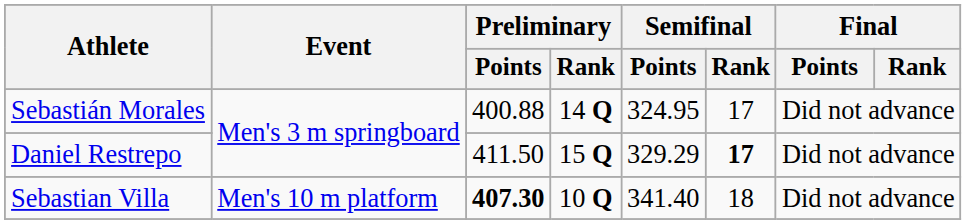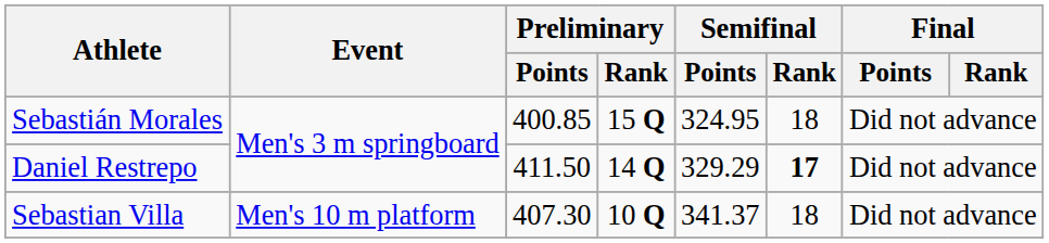 <table class=wikitable style="font-size:90%">
 <tr>
 <th rowspan="2">Athlete</th>
 <th rowspan="2">Event</th>
 <th colspan="2">Preliminary</th>
 <th colspan="2">Semifinal</th>
 <th colspan="2">Final</th>
 </tr>
 <tr style="font-size:95%">
 <th>Points</th>
 <th>Rank</th>
 <th>Points</th>
 <th>Rank</th>
 <th>Points</th>
 <th>Rank</th>
 </tr>
 <tr align=center>
 <td align=left><a href='#'>Sebastián Morales</a></td>
 <td align=left rowspan=2><a href='#'>Men's 3 m springboard</a></td>
-<td>400.88</td>
-<td>14 <strong>Q</strong></td>
+<td>400.85</td>
+<td>15 <strong>Q</strong></td>
 <td>324.95</td>
-<td>17</td>
+<td>18</td>
 <td colspan="2">Did not advance</td>
 </tr>
 <tr align=center>
 <td align=left><a href='#'>Daniel Restrepo</a></td>
 <td>411.50</td>
-<td>15 <strong>Q</strong></td>
+<td>14 <strong>Q</strong></td>
 <td>329.29</td>
 <td><strong>17</strong></td>
 <td colspan="2">Did not advance</td>
 </tr>
 <tr align=center>
 <td align=left><a href='#'>Sebastian Villa</a></td>
 <td align=left><a href='#'>Men's 10 m platform</a></td>
-<td><strong>407.30</strong></td>
+<td>407.30</td>
 <td>10 <strong>Q</strong></td>
-<td>341.40</td>
+<td>341.37</td>
 <td>18</td>
 <td colspan="2">Did not advance</td>
 </tr>
 </table>
